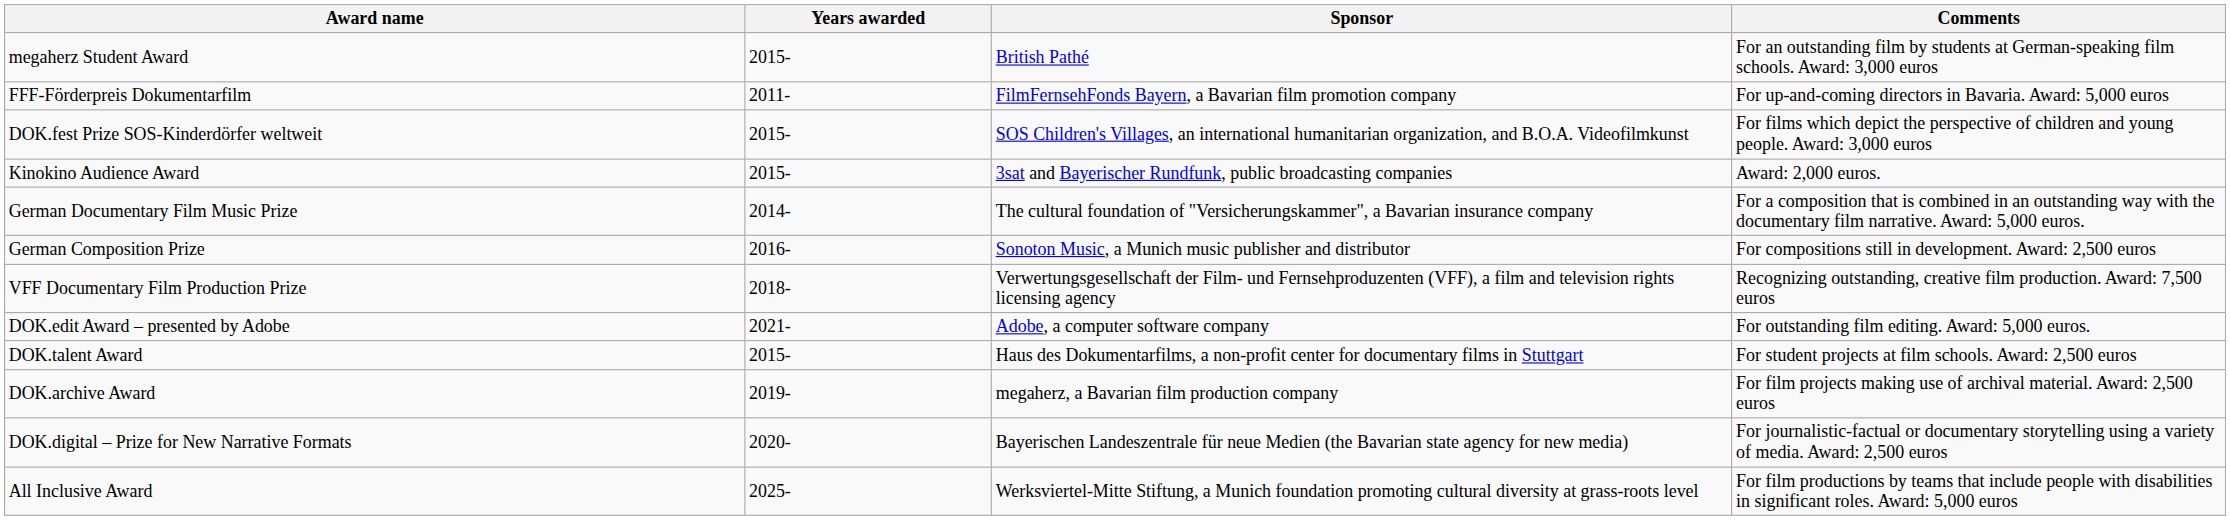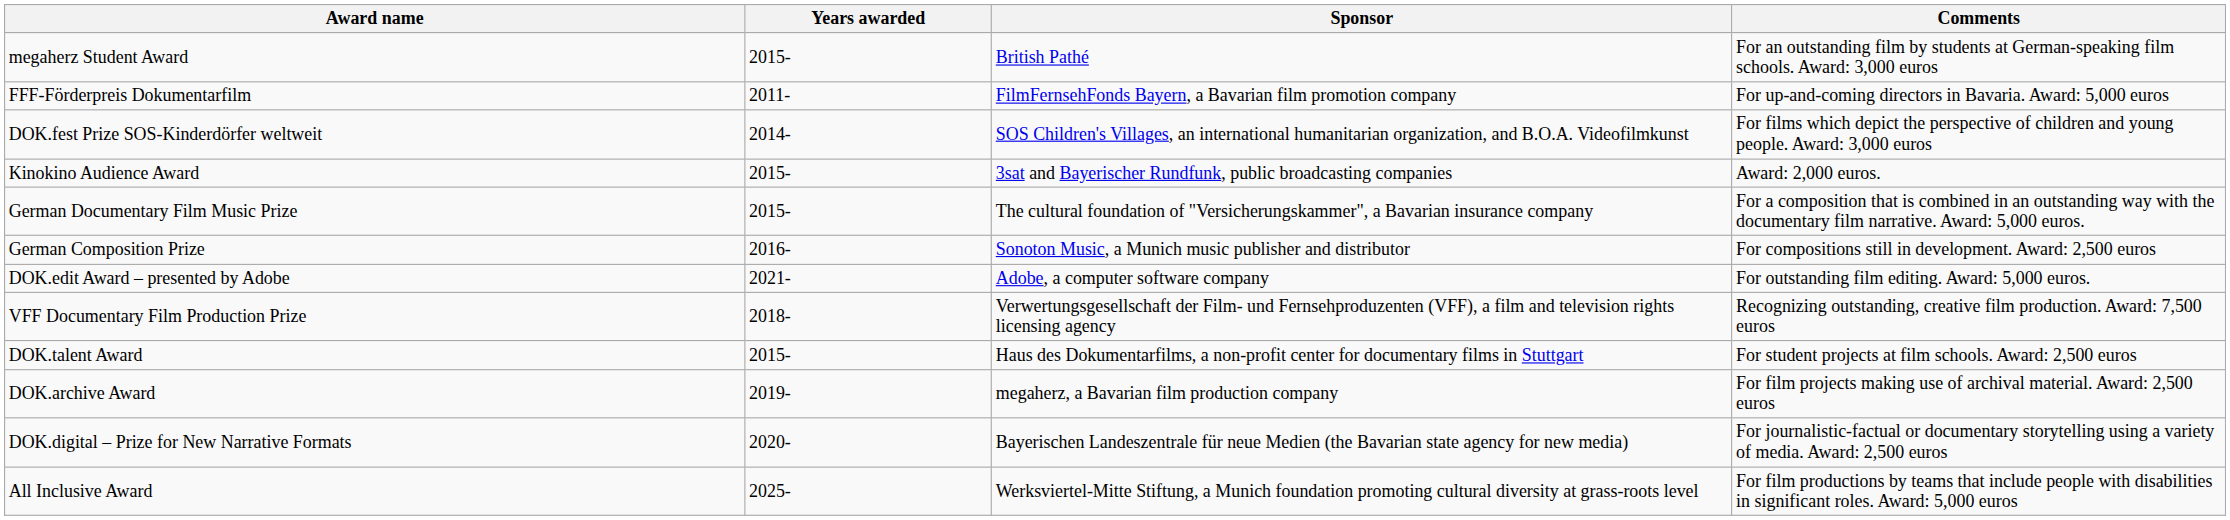 <table class="wikitable sortable toptextcells" style="width:100%">
 <tr>
 <th class="sortable" style="width:30%;">Award name</th>
 <th class="unsortable" style="width:10%;">Years awarded</th>
 <th class="unsortable" style="width:30%;">Sponsor</th>
 <th class="unsortable" style="width:20%;">Comments</th>
 </tr>
 <tr>
 <td>megaherz Student Award</td>
 <td>2015-</td>
 <td><a href='#'>British Pathé</a></td>
 <td>For an outstanding film by students at German-speaking film schools. Award: 3,000 euros</td>
 </tr>
 <tr>
 <td>FFF-Förderpreis Dokumentarfilm</td>
 <td>2011-</td>
 <td><a href='#'>FilmFernsehFonds Bayern</a>, a Bavarian film promotion company</td>
 <td>For up-and-coming directors in Bavaria. Award: 5,000 euros</td>
 </tr>
 <tr>
 <td>DOK.fest Prize SOS-Kinderdörfer weltweit</td>
-<td>2015-</td>
+<td>2014-</td>
 <td><a href='#'>SOS Children's Villages</a>, an international humanitarian organization, and B.O.A. Videofilmkunst</td>
 <td>For films which depict the perspective of children and young people. Award: 3,000 euros</td>
 </tr>
 <tr>
 <td>Kinokino Audience Award</td>
 <td>2015-</td>
 <td><a href='#'>3sat</a> and <a href='#'>Bayerischer Rundfunk</a>, public broadcasting companies</td>
 <td>Award: 2,000 euros.</td>
 </tr>
 <tr>
 <td>German Documentary Film Music Prize</td>
-<td>2014-</td>
+<td>2015-</td>
 <td>The cultural foundation of "Versicherungskammer", a Bavarian insurance company</td>
 <td>For a composition that is combined in an outstanding way with the documentary film narrative. Award: 5,000 euros.</td>
 </tr>
 <tr>
 <td>German Composition Prize</td>
 <td>2016-</td>
 <td><a href='#'>Sonoton Music</a>, a Munich music publisher and distributor</td>
 <td>For compositions still in development. Award: 2,500 euros</td>
 </tr>
 <tr>
+<td>DOK.edit Award – presented by Adobe</td>
+<td>2021-</td>
+<td><a href='#'>Adobe</a>, a computer software company</td>
+<td>For outstanding film editing. Award: 5,000 euros.</td>
+</tr>
+<tr>
 <td>VFF Documentary Film Production Prize</td>
 <td>2018-</td>
 <td>Verwertungsgesellschaft der Film- und Fernsehproduzenten (VFF),  a film and television rights licensing agency</td>
 <td>Recognizing outstanding, creative film production. Award: 7,500 euros</td>
-</tr>
-<tr>
-<td>DOK.edit Award – presented by Adobe</td>
-<td>2021-</td>
-<td><a href='#'>Adobe</a>, a computer software company</td>
-<td>For outstanding film editing. Award: 5,000 euros.</td>
 </tr>
 <tr>
 <td>DOK.talent Award</td>
 <td>2015-</td>
 <td>Haus des Dokumentarfilms, a non-profit center for documentary films in <a href='#'>Stuttgart</a></td>
 <td>For student projects at film schools. Award: 2,500 euros</td>
 </tr>
 <tr>
 <td>DOK.archive Award</td>
 <td>2019-</td>
 <td>megaherz, a Bavarian film production company</td>
 <td>For film projects making use of archival material. Award:  2,500 euros</td>
 </tr>
 <tr>
 <td>DOK.digital – Prize for New Narrative Formats</td>
 <td>2020-</td>
 <td>Bayerischen Landeszentrale für neue Medien  (the Bavarian state agency for new media)</td>
 <td>For journalistic-factual or documentary storytelling using a variety of media. Award: 2,500 euros</td>
 </tr>
 <tr>
 <td>All Inclusive Award</td>
 <td>2025-</td>
 <td>Werksviertel-Mitte Stiftung, a Munich foundation promoting cultural diversity at grass-roots level</td>
 <td>For film productions by teams that include people with disabilities in significant roles. Award: 5,000 euros</td>
 </tr>
 </table>
